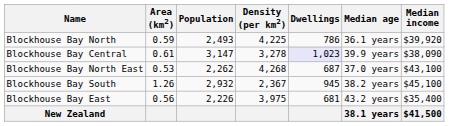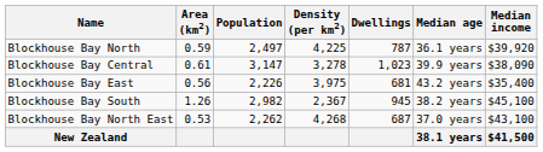 <table class="wikitable">
 <tr>
 <th>Name</th>
 <th>Area<br>(km<sup>2</sup>)</th>
 <th>Population</th>
 <th>Density<br>(per km<sup>2</sup>)</th>
 <th>Dwellings</th>
 <th>Median age</th>
 <th>Median<br>income</th>
 </tr>
 <tr>
 <td>Blockhouse Bay North</td>
 <td style="text-align:right;">0.59</td>
-<td style="text-align:right;">2,493</td>
+<td style="text-align:right;">2,497</td>
 <td style="text-align:right;">4,225</td>
-<td style="text-align:right;">786</td>
+<td style="text-align:right;">787</td>
 <td>36.1 years</td>
 <td>$39,920</td>
 </tr>
 <tr>
 <td>Blockhouse Bay Central</td>
 <td style="text-align:right;">0.61</td>
 <td style="text-align:right;">3,147</td>
 <td style="text-align:right;">3,278</td>
-<td style="background: lavender; text-align:right;">1,023</td>
+<td style="text-align:right;">1,023</td>
 <td>39.9 years</td>
 <td>$38,090</td>
+</tr>
+<tr>
+<td>Blockhouse Bay East</td>
+<td style="text-align:right;">0.56</td>
+<td style="text-align:right;">2,226</td>
+<td style="text-align:right;">3,975</td>
+<td style="text-align:right;">681</td>
+<td>43.2 years</td>
+<td>$35,400</td>
+</tr>
+<tr>
+<td>Blockhouse Bay South</td>
+<td style="text-align:right;">1.26</td>
+<td style="text-align:right;">2,982</td>
+<td style="text-align:right;">2,367</td>
+<td style="text-align:right;">945</td>
+<td>38.2 years</td>
+<td>$45,100</td>
 </tr>
 <tr>
 <td>Blockhouse Bay North East</td>
 <td style="text-align:right;">0.53</td>
 <td style="text-align:right;">2,262</td>
 <td style="text-align:right;">4,268</td>
 <td style="text-align:right;">687</td>
 <td>37.0 years</td>
 <td>$43,100</td>
 </tr>
 <tr>
-<td>Blockhouse Bay South</td>
-<td style="text-align:right;">1.26</td>
-<td style="text-align:right;">2,932</td>
-<td style="text-align:right;">2,367</td>
-<td style="text-align:right;">945</td>
-<td>38.2 years</td>
-<td>$45,100</td>
-</tr>
-<tr>
-<td>Blockhouse Bay East</td>
-<td style="text-align:right;">0.56</td>
-<td style="text-align:right;">2,226</td>
-<td style="text-align:right;">3,975</td>
-<td style="text-align:right;">681</td>
-<td>43.2 years</td>
-<td>$35,400</td>
-</tr>
-<tr>
 <th>New Zealand</th>
 <th></th>
 <th></th>
 <th></th>
 <th></th>
 <th>38.1 years</th>
 <th style="text-align:left;">$41,500</th>
 </tr>
 </table>
